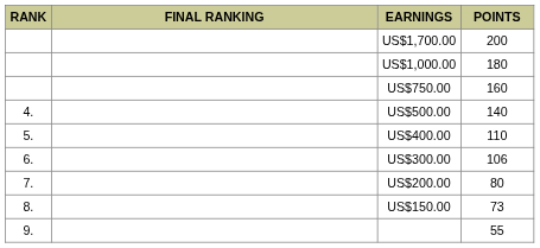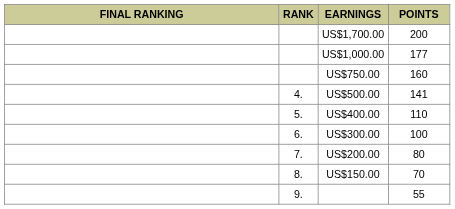 <table border="1" cellspacing="2" cellpadding="5" style="border-collapse: collapse; font-size: 90%;">
 <tr bgcolor="CCCC99">
+<th style="width: 25em">FINAL RANKING</th>
 <th>RANK</th>
-<th style="width: 25em">FINAL RANKING</th>
 <th style="width: 5em">EARNINGS</th>
 <th style="width: 5em">POINTS</th>
 </tr>
 <tr>
+<td></td>
 <td align="center"></td>
-<td></td>
 <td align="center">US$1,700.00</td>
 <td align="center">200</td>
 </tr>
 <tr>
+<td></td>
 <td align="center"></td>
-<td></td>
 <td align="center">US$1,000.00</td>
-<td align="center">180</td>
+<td align="center">177</td>
 </tr>
 <tr>
+<td></td>
 <td align="center"></td>
-<td></td>
 <td align="center">US$750.00</td>
 <td align="center">160</td>
 </tr>
 <tr>
+<td></td>
 <td align="center">4.</td>
-<td></td>
 <td align="center">US$500.00</td>
-<td align="center">140</td>
+<td align="center">141</td>
 </tr>
 <tr>
+<td></td>
 <td align="center">5.</td>
-<td></td>
 <td align="center">US$400.00</td>
 <td align="center">110</td>
 </tr>
 <tr>
+<td></td>
 <td align="center">6.</td>
-<td></td>
 <td align="center">US$300.00</td>
-<td align="center">106</td>
+<td align="center">100</td>
 </tr>
 <tr>
+<td></td>
 <td align="center">7.</td>
-<td></td>
 <td align="center">US$200.00</td>
 <td align="center">80</td>
 </tr>
 <tr>
+<td></td>
 <td align="center">8.</td>
-<td></td>
 <td align="center">US$150.00</td>
-<td align="center">73</td>
+<td align="center">70</td>
 </tr>
 <tr>
+<td></td>
 <td align="center">9.</td>
-<td></td>
 <td align="center"></td>
 <td align="center">55</td>
 </tr>
 </table>
